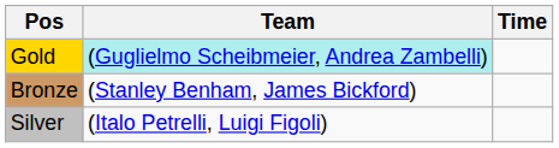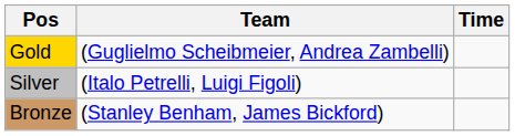 <table class="wikitable">
 <tr>
 <th>Pos</th>
 <th>Team</th>
 <th>Time</th>
 </tr>
 <tr>
 <td style="background:gold">Gold</td>
-<td style="background: paleturquoise;"> (<a href='#'>Guglielmo Scheibmeier</a>, <a href='#'>Andrea Zambelli</a>)</td>
+<td> (<a href='#'>Guglielmo Scheibmeier</a>, <a href='#'>Andrea Zambelli</a>)</td>
+<td></td>
+</tr>
+<tr>
+<td style="background:silver">Silver</td>
+<td> (<a href='#'>Italo Petrelli</a>, <a href='#'>Luigi Figoli</a>)</td>
 <td></td>
 </tr>
 <tr>
 <td style="background:#cc9966">Bronze</td>
 <td> (<a href='#'>Stanley Benham</a>, <a href='#'>James Bickford</a>)</td>
 <td></td>
 </tr>
-<tr>
-<td style="background:silver">Silver</td>
-<td> (<a href='#'>Italo Petrelli</a>, <a href='#'>Luigi Figoli</a>)</td>
-<td></td>
-</tr>
 </table>
